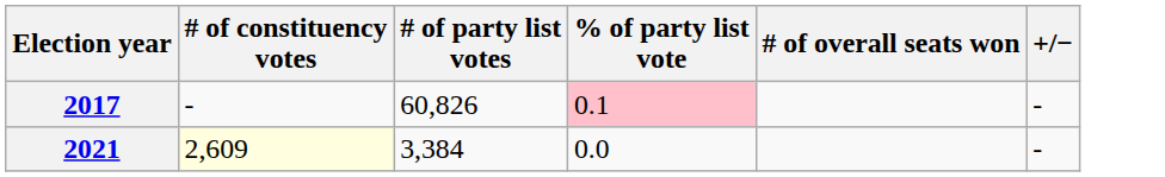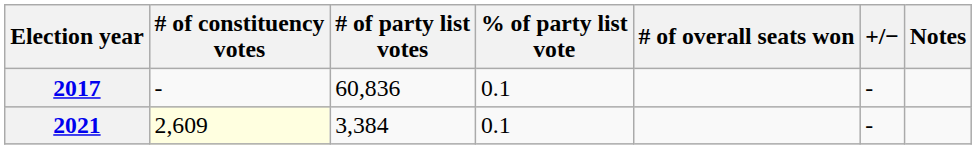 <table class=wikitable>
 <tr>
 <th>Election year</th>
 <th># of constituency<br>votes</th>
 <th># of party list<br>votes</th>
 <th>% of party list<br>vote</th>
 <th># of overall seats won</th>
 <th>+/−</th>
+<th>Notes</th>
 </tr>
 <tr>
 <th><strong><a href='#'>2017</a></strong></th>
 <td>-</td>
-<td>60,826</td>
-<td style="background: pink;">0.1</td>
+<td>60,836</td>
+<td>0.1</td>
 <td></td>
 <td>-</td>
+<td></td>
 </tr>
 <tr>
 <th><a href='#'>2021</a></th>
 <td style="background: lightyellow;">2,609</td>
 <td>3,384</td>
-<td>0.0</td>
+<td>0.1</td>
 <td></td>
 <td>-</td>
+<td></td>
 </tr>
 </table>
